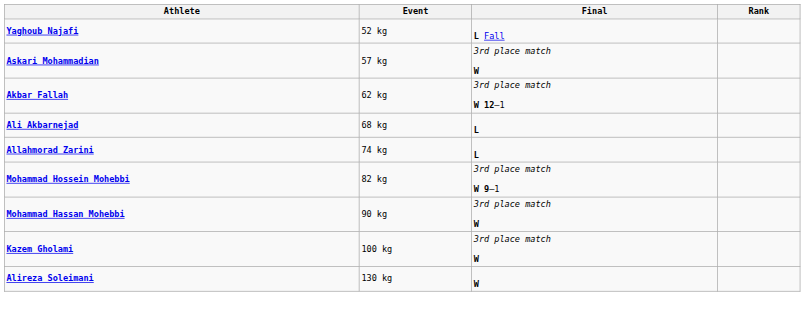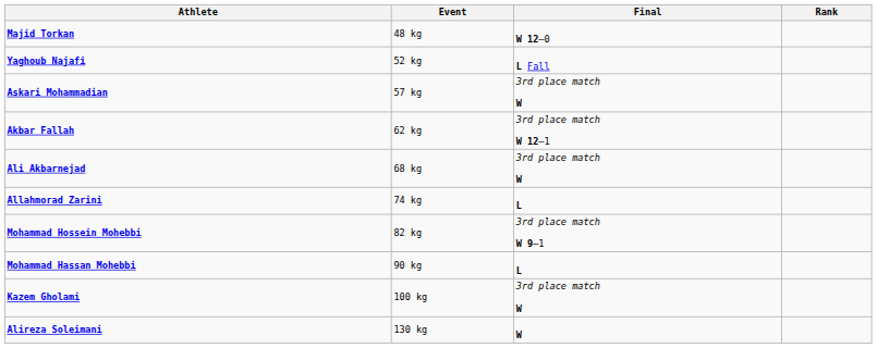 <table class="wikitable" width="55%" style="text-align:left; font-size:90%">
 <tr>
 <th width="13%">Athlete</th>
 <th width="4%">Event</th>
 <th width="9%">Final</th>
 <th width="3%">Rank</th>
+</tr>
+<tr>
+<td><strong><a href='#'>Majid Torkan</a></strong></td>
+<td>48 kg</td>
+<td><br><strong>W</strong> <strong>12</strong>–0</td>
+<td align=center></td>
 </tr>
 <tr>
 <td><strong><a href='#'>Yaghoub Najafi</a></strong></td>
 <td>52 kg</td>
 <td><br><strong>L</strong> <a href='#'>Fall</a></td>
 <td align=center></td>
 </tr>
 <tr>
 <td><strong><a href='#'>Askari Mohammadian</a></strong></td>
 <td>57 kg</td>
 <td><em>3rd place match</em><br><br><strong>W</strong></td>
 <td align=center></td>
 </tr>
 <tr>
 <td><strong><a href='#'>Akbar Fallah</a></strong></td>
 <td>62 kg</td>
 <td><em>3rd place match</em><br><br><strong>W</strong> <strong>12</strong>–1</td>
 <td align=center></td>
 </tr>
 <tr>
 <td><strong><a href='#'>Ali Akbarnejad</a></strong></td>
 <td>68 kg</td>
-<td><br><strong>L</strong></td>
+<td><em>3rd place match</em><br><br><strong>W</strong></td>
 <td align=center></td>
 </tr>
 <tr>
 <td><strong><a href='#'>Allahmorad Zarini</a></strong></td>
 <td>74 kg</td>
 <td><br><strong>L</strong></td>
 <td align=center></td>
 </tr>
 <tr>
 <td><strong><a href='#'>Mohammad Hossein Mohebbi</a></strong></td>
 <td>82 kg</td>
 <td><em>3rd place match</em><br><br><strong>W</strong> <strong>9</strong>–1</td>
 <td align=center></td>
 </tr>
 <tr>
 <td><strong><a href='#'>Mohammad Hassan Mohebbi</a></strong></td>
 <td>90 kg</td>
-<td><em>3rd place match</em><br><br><strong>W</strong></td>
+<td><br><strong>L</strong></td>
 <td align=center></td>
 </tr>
 <tr>
 <td><strong><a href='#'>Kazem Gholami</a></strong></td>
 <td>100 kg</td>
 <td><em>3rd place match</em><br><br><strong>W</strong></td>
 <td align=center></td>
 </tr>
 <tr>
 <td><strong><a href='#'>Alireza Soleimani</a></strong></td>
 <td>130 kg</td>
 <td><br><strong>W</strong></td>
 <td align=center></td>
 </tr>
 </table>
